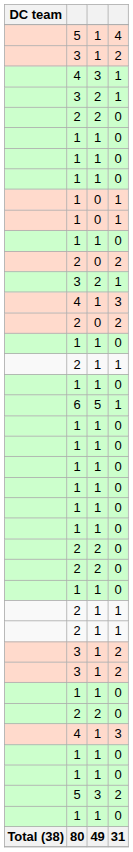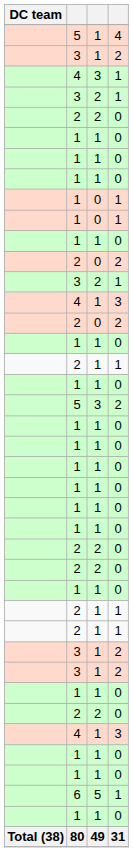 <table class="wikitable sortable" style="text-align:center">
 <tr>
 <th>DC team</th>
 <th><small></small></th>
 <th><small></small></th>
 <th><small></small></th>
 </tr>
 <tr>
 </tr>
 <tr bgcolor="#FFDACC">
 <td align="left"></td>
 <td>5</td>
 <td>1</td>
 <td>4</td>
 </tr>
 <tr bgcolor="#FFDACC">
 <td align="left"></td>
 <td>3</td>
 <td>1</td>
 <td>2</td>
 </tr>
 <tr bgcolor="#CCFFCC">
 <td align="left"></td>
 <td>4</td>
 <td>3</td>
 <td>1</td>
 </tr>
 <tr bgcolor="#CCFFCC">
 <td align="left"></td>
 <td>3</td>
 <td>2</td>
 <td>1</td>
 </tr>
 <tr bgcolor="#CCFFCC">
 <td align="left"></td>
 <td>2</td>
 <td>2</td>
 <td>0</td>
 </tr>
 <tr bgcolor="#CCFFCC">
 <td align="left"></td>
 <td>1</td>
 <td>1</td>
 <td>0</td>
 </tr>
 <tr bgcolor="#CCFFCC">
 <td align="left"></td>
 <td>1</td>
 <td>1</td>
 <td>0</td>
 </tr>
 <tr bgcolor="#CCFFCC">
 <td align="left"></td>
 <td>1</td>
 <td>1</td>
 <td>0</td>
 </tr>
 <tr bgcolor="#FFDACC">
 <td align="left"></td>
 <td>1</td>
 <td>0</td>
 <td>1</td>
 </tr>
 <tr bgcolor="#FFDACC">
 <td align="left"></td>
 <td>1</td>
 <td>0</td>
 <td>1</td>
 </tr>
 <tr bgcolor="#CCFFCC">
 <td align="left"></td>
 <td>1</td>
 <td>1</td>
 <td>0</td>
 </tr>
 <tr bgcolor="#FFDACC">
 <td align="left"></td>
 <td>2</td>
 <td>0</td>
 <td>2</td>
 </tr>
 <tr bgcolor="#CCFFCC">
 <td align="left"></td>
 <td>3</td>
 <td>2</td>
 <td>1</td>
 </tr>
 <tr bgcolor="#FFDACC">
 <td align="left"></td>
 <td>4</td>
 <td>1</td>
 <td>3</td>
 </tr>
 <tr bgcolor="#FFDACC">
 <td align="left"></td>
 <td>2</td>
 <td>0</td>
 <td>2</td>
 </tr>
 <tr bgcolor="#CCFFCC">
 <td align="left"></td>
 <td>1</td>
 <td>1</td>
 <td>0</td>
 </tr>
 <tr>
 <td align="left"></td>
 <td>2</td>
 <td>1</td>
 <td>1</td>
 </tr>
 <tr bgcolor="#CCFFCC">
 <td align="left"></td>
 <td>1</td>
 <td>1</td>
 <td>0</td>
 </tr>
 <tr bgcolor="#CCFFCC">
 <td align="left"></td>
-<td>6</td>
 <td>5</td>
-<td>1</td>
+<td>3</td>
+<td>2</td>
 </tr>
 <tr bgcolor="#CCFFCC">
 <td align="left"></td>
 <td>1</td>
 <td>1</td>
 <td>0</td>
 </tr>
 <tr bgcolor="#CCFFCC">
 <td align="left"></td>
 <td>1</td>
 <td>1</td>
 <td>0</td>
 </tr>
 <tr bgcolor="#CCFFCC">
 <td align="left"></td>
 <td>1</td>
 <td>1</td>
 <td>0</td>
 </tr>
 <tr bgcolor="#CCFFCC">
 <td align="left"></td>
 <td>1</td>
 <td>1</td>
 <td>0</td>
 </tr>
 <tr bgcolor="#CCFFCC">
 <td align="left"></td>
 <td>1</td>
 <td>1</td>
 <td>0</td>
 </tr>
 <tr bgcolor="#CCFFCC">
 <td align="left"></td>
 <td>1</td>
 <td>1</td>
 <td>0</td>
 </tr>
 <tr bgcolor="#CCFFCC">
 <td align="left"></td>
 <td>2</td>
 <td>2</td>
 <td>0</td>
 </tr>
 <tr bgcolor="#CCFFCC">
 <td align="left"></td>
 <td>2</td>
 <td>2</td>
 <td>0</td>
 </tr>
 <tr bgcolor="#CCFFCC">
 <td align="left"></td>
 <td>1</td>
 <td>1</td>
 <td>0</td>
 </tr>
 <tr>
 <td align="left"></td>
 <td>2</td>
 <td>1</td>
 <td>1</td>
 </tr>
 <tr>
 <td align="left"></td>
 <td>2</td>
 <td>1</td>
 <td>1</td>
 </tr>
 <tr bgcolor="#FFDACC">
 <td align="left"></td>
 <td>3</td>
 <td>1</td>
 <td>2</td>
 </tr>
 <tr bgcolor="#FFDACC">
 <td align="left"></td>
 <td>3</td>
 <td>1</td>
 <td>2</td>
 </tr>
 <tr bgcolor="#CCFFCC">
 <td align="left"></td>
 <td>1</td>
 <td>1</td>
 <td>0</td>
 </tr>
 <tr bgcolor="#CCFFCC">
 <td align="left"></td>
 <td>2</td>
 <td>2</td>
 <td>0</td>
 </tr>
 <tr bgcolor="#FFDACC">
 <td align="left"></td>
 <td>4</td>
 <td>1</td>
 <td>3</td>
 </tr>
 <tr bgcolor="#CCFFCC">
 <td align="left"></td>
 <td>1</td>
 <td>1</td>
 <td>0</td>
 </tr>
 <tr bgcolor="#CCFFCC">
 <td align="left"></td>
 <td>1</td>
 <td>1</td>
 <td>0</td>
 </tr>
 <tr bgcolor="#CCFFCC">
 <td align="left"></td>
+<td>6</td>
 <td>5</td>
-<td>3</td>
-<td>2</td>
+<td>1</td>
 </tr>
 <tr bgcolor="#CCFFCC">
 <td align="left"></td>
 <td>1</td>
 <td>1</td>
 <td>0</td>
 </tr>
 <tr>
 <th align="left">Total (38)</th>
 <th>80</th>
 <th>49</th>
 <th>31</th>
 </tr>
 <tr>
 </tr>
 </table>
